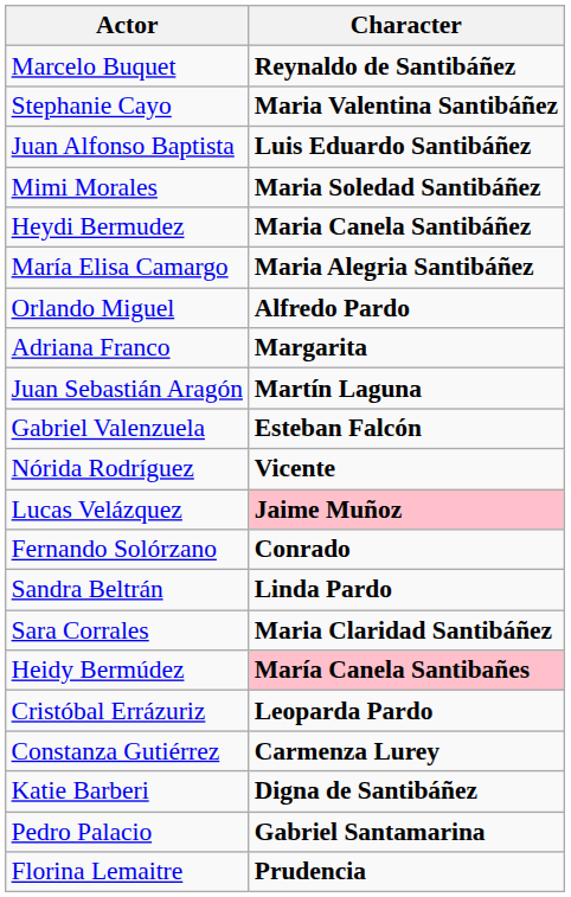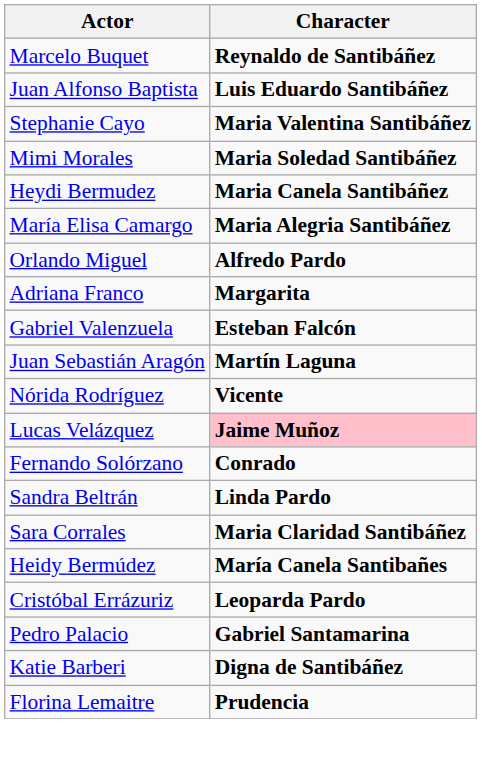 <table class="wikitable">
 <tr>
 <th>Actor</th>
 <th>Character</th>
 </tr>
 <tr>
 <td><a href='#'>Marcelo Buquet</a></td>
 <td><strong>Reynaldo de Santibáñez</strong></td>
 </tr>
 <tr>
+<td><a href='#'>Juan Alfonso Baptista</a></td>
+<td><strong>Luis Eduardo Santibáñez</strong></td>
+</tr>
+<tr>
 <td><a href='#'>Stephanie Cayo</a></td>
 <td><strong>Maria Valentina Santibáñez</strong></td>
-</tr>
-<tr>
-<td><a href='#'>Juan Alfonso Baptista</a></td>
-<td><strong>Luis Eduardo Santibáñez</strong></td>
 </tr>
 <tr>
 <td><a href='#'>Mimi Morales</a></td>
 <td><strong>Maria Soledad Santibáñez</strong></td>
 </tr>
 <tr>
 <td><a href='#'>Heydi Bermudez</a></td>
 <td><strong>Maria Canela Santibáñez</strong></td>
 </tr>
 <tr>
 <td><a href='#'>María Elisa Camargo</a></td>
 <td><strong>Maria Alegria Santibáñez</strong></td>
 </tr>
 <tr>
 <td><a href='#'>Orlando Miguel</a></td>
 <td><strong>Alfredo Pardo</strong></td>
 </tr>
 <tr>
 <td><a href='#'>Adriana Franco</a></td>
 <td><strong>Margarita</strong></td>
 </tr>
 <tr>
+<td><a href='#'>Gabriel Valenzuela</a></td>
+<td><strong>Esteban Falcón</strong></td>
+</tr>
+<tr>
 <td><a href='#'>Juan Sebastián Aragón</a></td>
 <td><strong>Martín Laguna</strong></td>
-</tr>
-<tr>
-<td><a href='#'>Gabriel Valenzuela</a></td>
-<td><strong>Esteban Falcón</strong></td>
 </tr>
 <tr>
 <td><a href='#'>Nórida Rodríguez</a></td>
 <td><strong>Vicente</strong></td>
 </tr>
 <tr>
 <td><a href='#'>Lucas Velázquez</a></td>
 <td style="background: pink;"><strong>Jaime Muñoz</strong></td>
 </tr>
 <tr>
 <td><a href='#'>Fernando Solórzano</a></td>
 <td><strong>Conrado</strong></td>
 </tr>
 <tr>
 <td><a href='#'>Sandra Beltrán</a></td>
 <td><strong>Linda Pardo</strong></td>
 </tr>
 <tr>
 <td><a href='#'>Sara Corrales</a></td>
 <td><strong>Maria Claridad Santibáñez</strong></td>
 </tr>
 <tr>
 <td><a href='#'>Heidy Bermúdez</a></td>
-<td style="background: pink;"><strong>María Canela Santibañes</strong></td>
+<td><strong>María Canela Santibañes</strong></td>
 </tr>
 <tr>
 <td><a href='#'>Cristóbal Errázuriz</a></td>
 <td><strong>Leoparda Pardo</strong></td>
 </tr>
 <tr>
-<td><a href='#'>Constanza Gutiérrez</a></td>
-<td><strong>Carmenza Lurey</strong></td>
+<td><a href='#'>Pedro Palacio</a></td>
+<td><strong>Gabriel Santamarina</strong></td>
 </tr>
 <tr>
 <td><a href='#'>Katie Barberi</a></td>
 <td><strong>Digna de Santibáñez</strong></td>
 </tr>
 <tr>
-<td><a href='#'>Pedro Palacio</a></td>
-<td><strong>Gabriel Santamarina</strong></td>
-</tr>
-<tr>
 <td><a href='#'>Florina Lemaitre</a></td>
 <td><strong>Prudencia</strong></td>
 </tr>
 </table>
